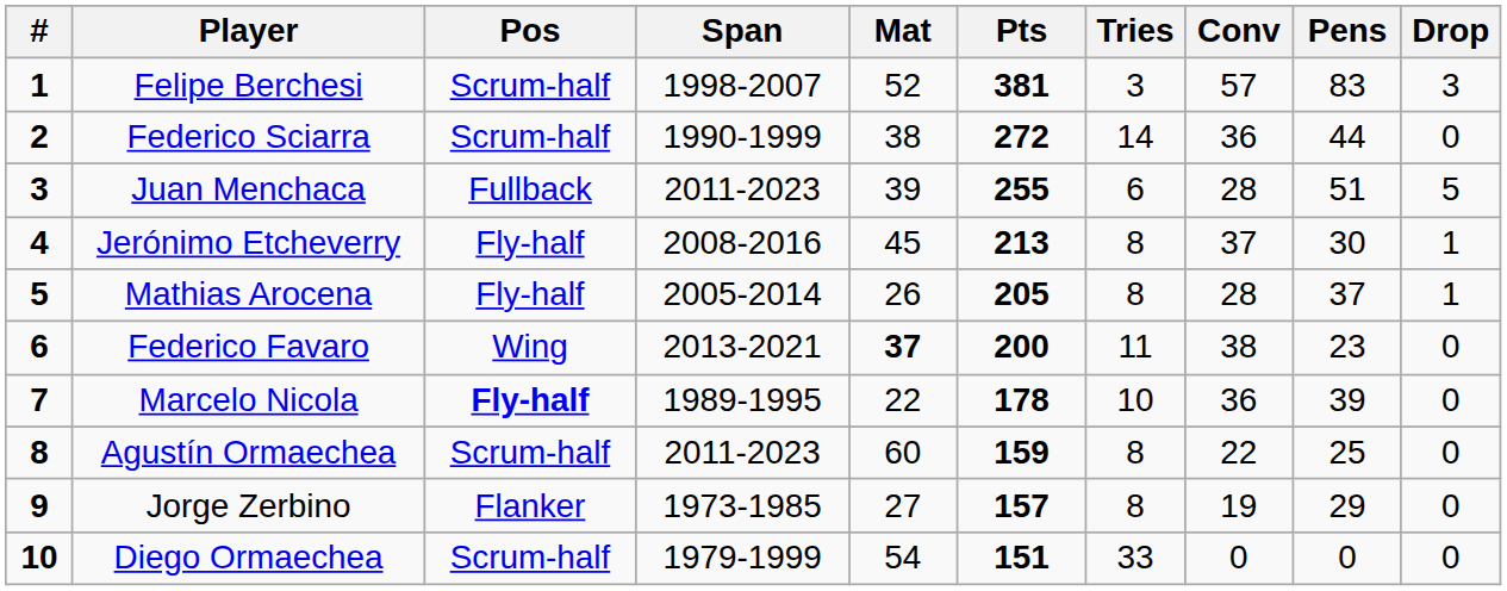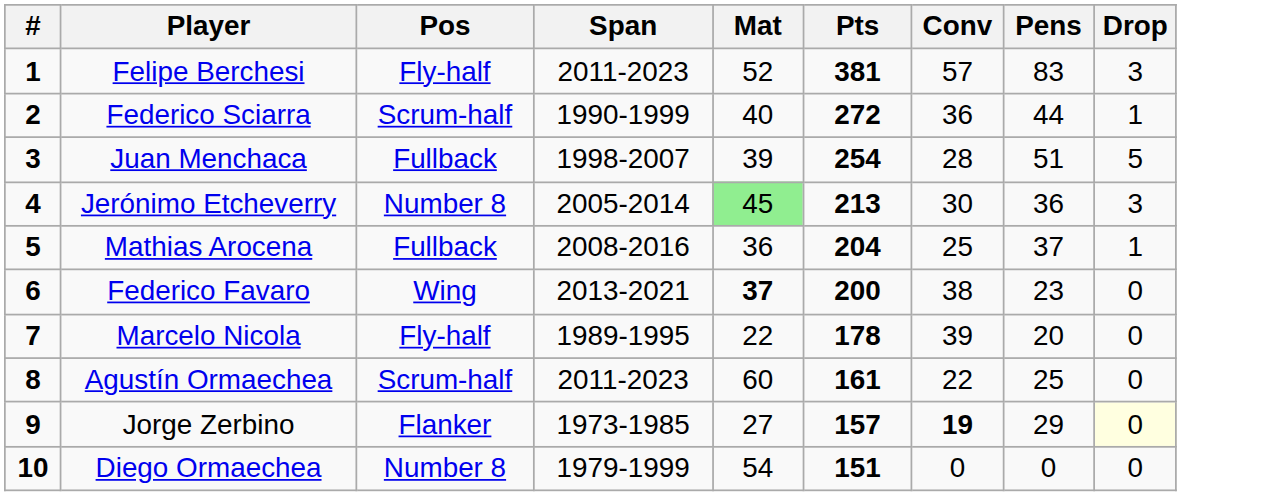 <table class="wikitable" style="font-size:100%; text-align:center;">
 <tr>
 <th style="width:25px;">#</th>
 <th style="width:162px;">Player</th>
 <th style="width:95px;">Pos</th>
 <th style="width:95px;">Span</th>
 <th style="width:45px;">Mat</th>
 <th style="width:55px;">Pts</th>
-<th style="width:40px;">Tries</th>
 <th style="width:45px;">Conv</th>
 <th style="width:45px;">Pens</th>
 <th style="width:40px;">Drop</th>
 </tr>
 <tr>
 <td><strong>1</strong></td>
 <td><a href='#'>Felipe Berchesi</a></td>
-<td><a href='#'>Scrum-half</a></td>
-<td>1998-2007</td>
+<td><a href='#'>Fly-half</a></td>
+<td>2011-2023</td>
 <td>52</td>
 <td><strong>381</strong></td>
-<td>3</td>
 <td>57</td>
 <td>83</td>
 <td>3</td>
 </tr>
 <tr>
 <td><strong>2</strong></td>
 <td><a href='#'>Federico Sciarra</a></td>
 <td><a href='#'>Scrum-half</a></td>
 <td>1990-1999</td>
-<td>38</td>
+<td>40</td>
 <td><strong>272</strong></td>
-<td>14</td>
 <td>36</td>
 <td>44</td>
-<td>0</td>
+<td>1</td>
 </tr>
 <tr>
 <td><strong>3</strong></td>
 <td><a href='#'>Juan Menchaca</a></td>
 <td><a href='#'>Fullback</a></td>
-<td>2011-2023</td>
+<td>1998-2007</td>
 <td>39</td>
-<td><strong>255</strong></td>
-<td>6</td>
+<td><strong>254</strong></td>
 <td>28</td>
 <td>51</td>
 <td>5</td>
 </tr>
 <tr>
 <td><strong>4</strong></td>
 <td><a href='#'>Jerónimo Etcheverry</a></td>
-<td><a href='#'>Fly-half</a></td>
-<td>2008-2016</td>
-<td>45</td>
+<td><a href='#'>Number 8</a></td>
+<td>2005-2014</td>
+<td style="background: lightgreen;">45</td>
 <td><strong>213</strong></td>
-<td>8</td>
-<td>37</td>
 <td>30</td>
-<td>1</td>
+<td>36</td>
+<td>3</td>
 </tr>
 <tr>
 <td><strong>5</strong></td>
 <td><a href='#'>Mathias Arocena</a></td>
-<td><a href='#'>Fly-half</a></td>
-<td>2005-2014</td>
-<td>26</td>
-<td><strong>205</strong></td>
-<td>8</td>
-<td>28</td>
+<td><a href='#'>Fullback</a></td>
+<td>2008-2016</td>
+<td>36</td>
+<td><strong>204</strong></td>
+<td>25</td>
 <td>37</td>
 <td>1</td>
 </tr>
 <tr>
 <td><strong>6</strong></td>
 <td><a href='#'>Federico Favaro</a></td>
 <td><a href='#'>Wing</a></td>
 <td>2013-2021</td>
 <td><strong>37</strong></td>
 <td><strong>200</strong></td>
-<td>11</td>
 <td>38</td>
 <td>23</td>
 <td>0</td>
 </tr>
 <tr>
 <td><strong>7</strong></td>
 <td><a href='#'>Marcelo Nicola</a></td>
-<td><strong><a href='#'>Fly-half</a></strong></td>
+<td><a href='#'>Fly-half</a></td>
 <td>1989-1995</td>
 <td>22</td>
 <td><strong>178</strong></td>
-<td>10</td>
-<td>36</td>
 <td>39</td>
+<td>20</td>
 <td>0</td>
 </tr>
 <tr>
 <td><strong>8</strong></td>
 <td><a href='#'>Agustín Ormaechea</a></td>
 <td><a href='#'>Scrum-half</a></td>
 <td>2011-2023</td>
 <td>60</td>
-<td><strong>159</strong></td>
-<td>8</td>
+<td><strong>161</strong></td>
 <td>22</td>
 <td>25</td>
 <td>0</td>
 </tr>
 <tr>
 <td><strong>9</strong></td>
 <td>Jorge Zerbino</td>
 <td><a href='#'>Flanker</a></td>
 <td>1973-1985</td>
 <td>27</td>
 <td><strong>157</strong></td>
-<td>8</td>
-<td>19</td>
+<td><strong>19</strong></td>
 <td>29</td>
-<td>0</td>
+<td style="background: lightyellow;">0</td>
 </tr>
 <tr>
 <td><strong>10</strong></td>
 <td><a href='#'>Diego Ormaechea</a></td>
-<td><a href='#'>Scrum-half</a></td>
+<td><a href='#'>Number 8</a></td>
 <td>1979-1999</td>
 <td>54</td>
 <td><strong>151</strong></td>
-<td>33</td>
 <td>0</td>
 <td>0</td>
 <td>0</td>
 </tr>
 </table>
